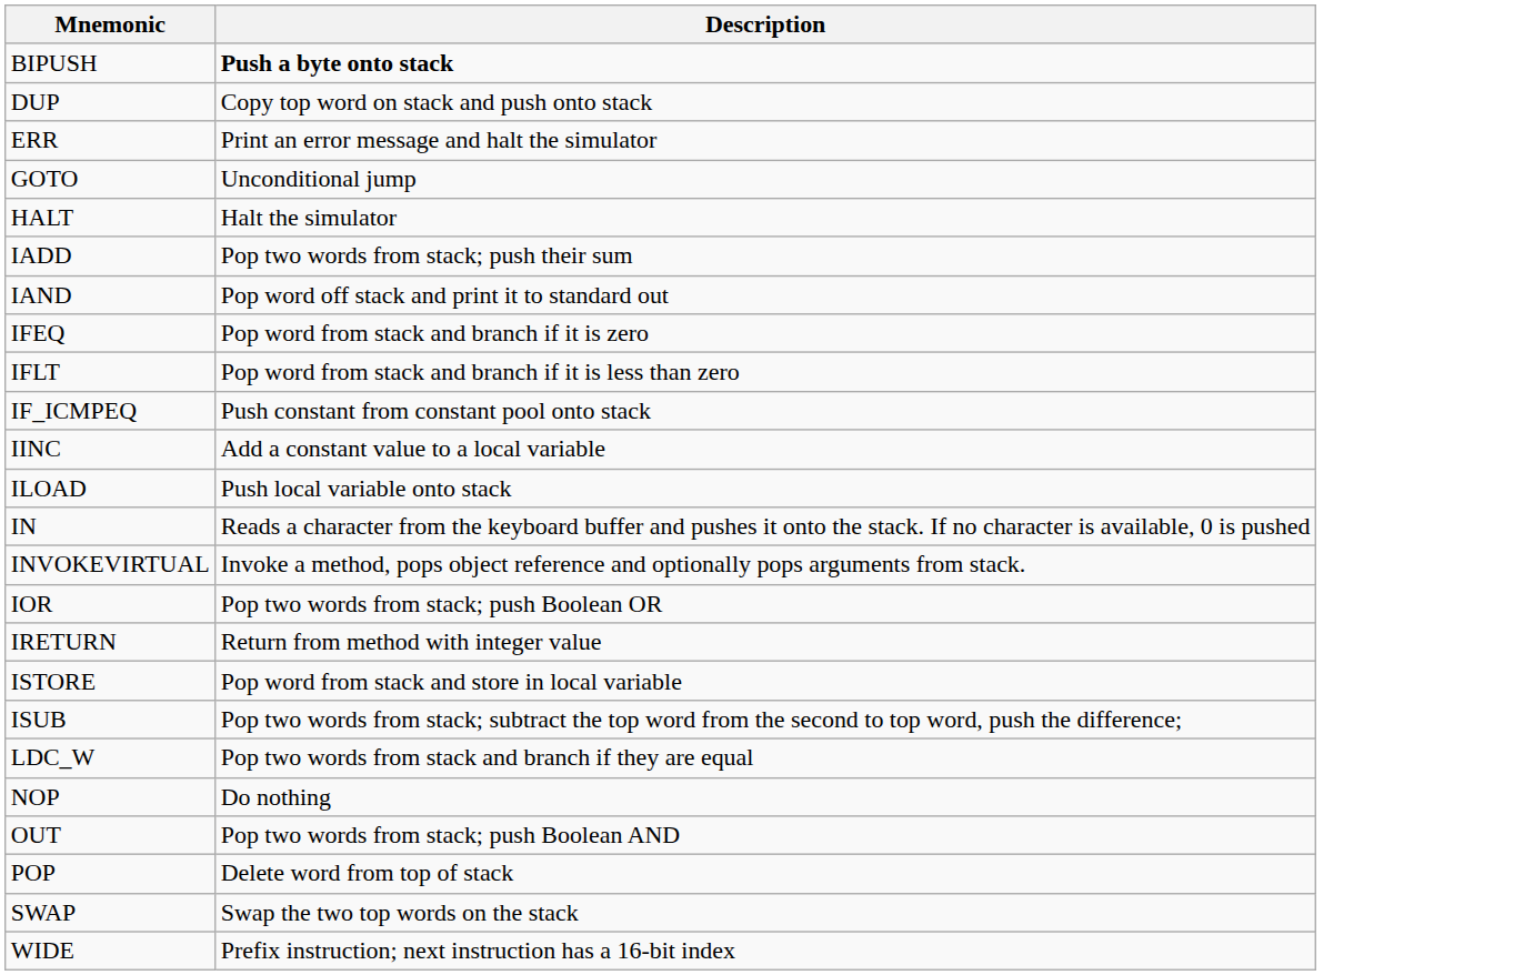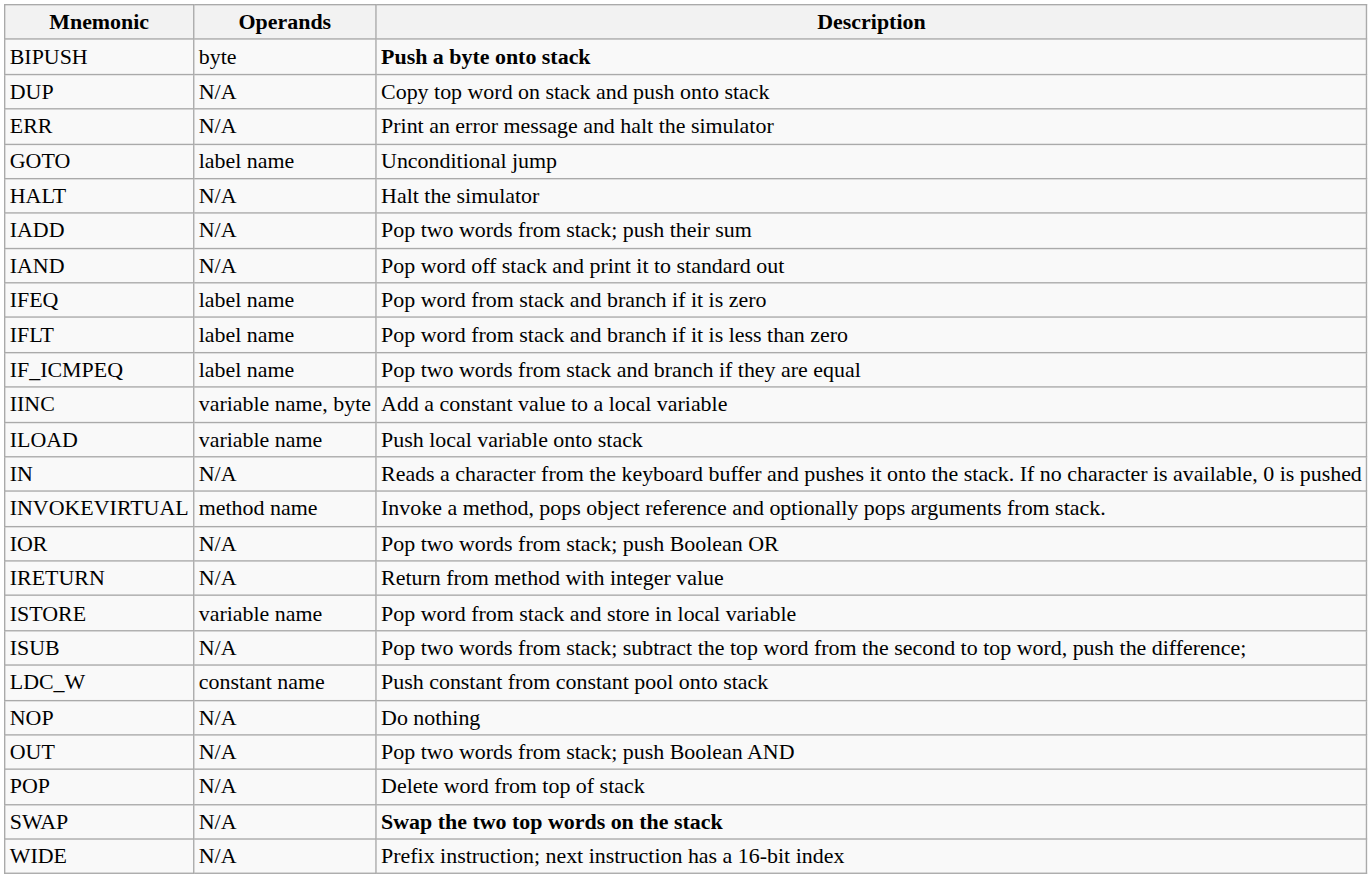 <table class="wikitable">
 <tr>
 <th>Mnemonic</th>
+<th>Operands</th>
 <th>Description</th>
 </tr>
 <tr>
 <td>BIPUSH</td>
+<td>byte</td>
 <td><strong>Push a byte onto stack</strong></td>
 </tr>
 <tr>
 <td>DUP</td>
+<td>N/A</td>
 <td>Copy top word on stack and push onto stack</td>
 </tr>
 <tr>
 <td>ERR</td>
+<td>N/A</td>
 <td>Print an error message and halt the simulator</td>
 </tr>
 <tr>
 <td>GOTO</td>
+<td>label name</td>
 <td>Unconditional jump</td>
 </tr>
 <tr>
 <td>HALT</td>
+<td>N/A</td>
 <td>Halt the simulator</td>
 </tr>
 <tr>
 <td>IADD</td>
+<td>N/A</td>
 <td>Pop two words from stack; push their sum</td>
 </tr>
 <tr>
 <td>IAND</td>
+<td>N/A</td>
 <td>Pop word off stack and print it to standard out</td>
 </tr>
 <tr>
 <td>IFEQ</td>
+<td>label name</td>
 <td>Pop word from stack and branch if it is zero</td>
 </tr>
 <tr>
 <td>IFLT</td>
+<td>label name</td>
 <td>Pop word from stack and branch if it is less than zero</td>
 </tr>
 <tr>
 <td>IF_ICMPEQ</td>
-<td>Push constant from constant pool onto stack</td>
+<td>label name</td>
+<td>Pop two words from stack and branch if they are equal</td>
 </tr>
 <tr>
 <td>IINC</td>
+<td>variable name, byte</td>
 <td>Add a constant value to a local variable</td>
 </tr>
 <tr>
 <td>ILOAD</td>
+<td>variable name</td>
 <td>Push local variable onto stack</td>
 </tr>
 <tr>
 <td>IN</td>
+<td>N/A</td>
 <td>Reads a character from the keyboard buffer and pushes it onto the stack. If no character is available, 0 is pushed</td>
 </tr>
 <tr>
 <td>INVOKEVIRTUAL</td>
+<td>method name</td>
 <td>Invoke a method, pops object reference and optionally pops arguments from stack.</td>
 </tr>
 <tr>
 <td>IOR</td>
+<td>N/A</td>
 <td>Pop two words from stack; push Boolean OR</td>
 </tr>
 <tr>
 <td>IRETURN</td>
+<td>N/A</td>
 <td>Return from method with integer value</td>
 </tr>
 <tr>
 <td>ISTORE</td>
+<td>variable name</td>
 <td>Pop word from stack and store in local variable</td>
 </tr>
 <tr>
 <td>ISUB</td>
+<td>N/A</td>
 <td>Pop two words from stack; subtract the top word from the second to top word, push the difference;</td>
 </tr>
 <tr>
 <td>LDC_W</td>
-<td>Pop two words from stack and branch if they are equal</td>
+<td>constant name</td>
+<td>Push constant from constant pool onto stack</td>
 </tr>
 <tr>
 <td>NOP</td>
+<td>N/A</td>
 <td>Do nothing</td>
 </tr>
 <tr>
 <td>OUT</td>
+<td>N/A</td>
 <td>Pop two words from stack; push Boolean AND</td>
 </tr>
 <tr>
 <td>POP</td>
+<td>N/A</td>
 <td>Delete word from top of stack</td>
 </tr>
 <tr>
 <td>SWAP</td>
-<td>Swap the two top words on the stack</td>
+<td>N/A</td>
+<td><strong>Swap the two top words on the stack</strong></td>
 </tr>
 <tr>
 <td>WIDE</td>
+<td>N/A</td>
 <td>Prefix instruction; next instruction has a 16-bit index</td>
 </tr>
 </table>
